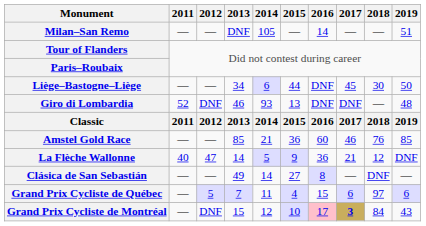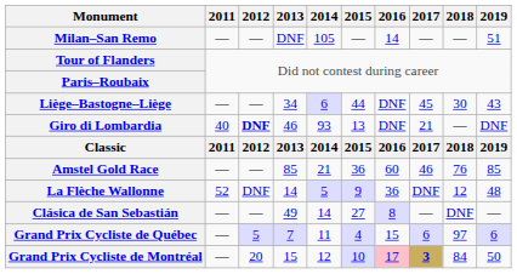 <table class="wikitable plainrowheaders">
 <tr>
 <th>Monument</th>
 <th scope="col">2011</th>
 <th scope="col">2012</th>
 <th scope="col">2013</th>
 <th scope="col">2014</th>
 <th scope="col">2015</th>
 <th scope="col">2016</th>
 <th scope="col">2017</th>
 <th scope="col">2018</th>
 <th scope="col">2019</th>
 </tr>
 <tr style="text-align:center;">
 <th scope="row"><a href='#'>Milan–San Remo</a></th>
 <td>—</td>
 <td>—</td>
 <td><a href='#'>DNF</a></td>
 <td><a href='#'>105</a></td>
 <td>—</td>
 <td><a href='#'>14</a></td>
 <td>—</td>
 <td>—</td>
 <td><a href='#'>51</a></td>
 </tr>
 <tr style="text-align:center;">
 <th scope="row"><a href='#'>Tour of Flanders</a></th>
 <td style="color:#4d4d4d;" colspan=9 rowspan=2>Did not contest during career</td>
 </tr>
 <tr style="text-align:center;">
 <th scope="row"><a href='#'>Paris–Roubaix</a></th>
 </tr>
 <tr style="text-align:center;">
 <th scope="row"><a href='#'>Liège–Bastogne–Liège</a></th>
 <td>—</td>
 <td>—</td>
 <td><a href='#'>34</a></td>
 <td style="background:#ddf;"><a href='#'>6</a></td>
 <td><a href='#'>44</a></td>
 <td><a href='#'>DNF</a></td>
 <td><a href='#'>45</a></td>
 <td><a href='#'>30</a></td>
-<td><a href='#'>50</a></td>
+<td><a href='#'>43</a></td>
 </tr>
 <tr style="text-align:center;">
 <th scope="row"><a href='#'>Giro di Lombardia</a></th>
-<td><a href='#'>52</a></td>
-<td><a href='#'>DNF</a></td>
+<td><a href='#'>40</a></td>
+<td><strong><a href='#'>DNF</a></strong></td>
 <td><a href='#'>46</a></td>
 <td><a href='#'>93</a></td>
 <td><a href='#'>13</a></td>
 <td><a href='#'>DNF</a></td>
+<td><a href='#'>21</a></td>
+<td>—</td>
 <td><a href='#'>DNF</a></td>
-<td>—</td>
-<td><a href='#'>48</a></td>
 </tr>
 <tr>
 <th>Classic</th>
 <th scope="col">2011</th>
 <th scope="col">2012</th>
 <th scope="col">2013</th>
 <th scope="col">2014</th>
 <th scope="col">2015</th>
 <th scope="col">2016</th>
 <th scope="col">2017</th>
 <th scope="col">2018</th>
 <th scope="col">2019</th>
 </tr>
 <tr style="text-align:center;">
 <th scope="row"><a href='#'>Amstel Gold Race</a></th>
 <td>—</td>
 <td>—</td>
 <td><a href='#'>85</a></td>
 <td><a href='#'>21</a></td>
 <td><a href='#'>36</a></td>
 <td><a href='#'>60</a></td>
 <td><a href='#'>46</a></td>
 <td><a href='#'>76</a></td>
 <td><a href='#'>85</a></td>
 </tr>
 <tr style="text-align:center;">
 <th scope="row"><a href='#'>La Flèche Wallonne</a></th>
-<td><a href='#'>40</a></td>
-<td><a href='#'>47</a></td>
+<td><a href='#'>52</a></td>
+<td><a href='#'>DNF</a></td>
 <td><a href='#'>14</a></td>
 <td style="background:#ddf;"><a href='#'>5</a></td>
 <td style="background:#ddf;"><a href='#'>9</a></td>
 <td><a href='#'>36</a></td>
-<td><a href='#'>21</a></td>
+<td><a href='#'>DNF</a></td>
 <td><a href='#'>12</a></td>
-<td><a href='#'>DNF</a></td>
+<td><a href='#'>48</a></td>
 </tr>
 <tr style="text-align:center;">
 <th scope="row"><a href='#'>Clásica de San Sebastián</a></th>
 <td>—</td>
 <td>—</td>
 <td><a href='#'>49</a></td>
 <td><a href='#'>14</a></td>
 <td><a href='#'>27</a></td>
 <td style="background:#ddf;"><a href='#'>8</a></td>
 <td>—</td>
 <td><a href='#'>DNF</a></td>
 <td>—</td>
 </tr>
 <tr style="text-align:center;">
 <th scope="row"><a href='#'>Grand Prix Cycliste de Québec</a></th>
 <td>—</td>
 <td style="background:#ddf;"><a href='#'>5</a></td>
 <td style="background:#ddf;"><a href='#'>7</a></td>
 <td><a href='#'>11</a></td>
 <td style="background:#ddf;"><a href='#'>4</a></td>
 <td><a href='#'>15</a></td>
 <td style="background:#ddf;"><a href='#'>6</a></td>
 <td><a href='#'>97</a></td>
 <td style="background:#ddf;"><a href='#'>6</a></td>
 </tr>
 <tr style="text-align:center;">
 <th scope="row"><a href='#'>Grand Prix Cycliste de Montréal</a></th>
 <td>—</td>
-<td><a href='#'>DNF</a></td>
+<td><a href='#'>20</a></td>
 <td><a href='#'>15</a></td>
 <td><a href='#'>12</a></td>
 <td style="background:#ddf;"><a href='#'>10</a></td>
 <td style="background: pink;"><a href='#'>17</a></td>
 <td style="background:#C9AE5D;"><a href='#'><strong>3</strong></a></td>
 <td><a href='#'>84</a></td>
-<td><a href='#'>43</a></td>
+<td><a href='#'>50</a></td>
 </tr>
 </table>
